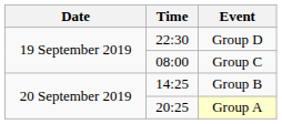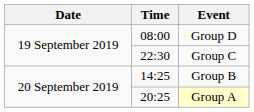 <table class = "wikitable" style="text-align:center;">
 <tr>
 <th width=150>Date</th>
 <th width=50>Time</th>
 <th width=80>Event</th>
 </tr>
 <tr>
 <td rowspan=2>19 September 2019</td>
-<td>22:30</td>
+<td>08:00</td>
 <td>Group D</td>
 </tr>
 <tr>
-<td>08:00</td>
+<td>22:30</td>
 <td>Group C</td>
 </tr>
 <tr>
 <td rowspan=2>20 September 2019</td>
 <td>14:25</td>
 <td>Group B</td>
 </tr>
 <tr>
 <td>20:25</td>
 <td bgcolor="ffffcc">Group A</td>
 </tr>
 </table>
